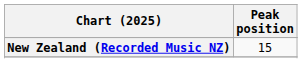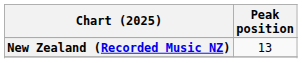 <table class="wikitable sortable plainrowheaders" style="text-align:center">
 <tr>
 <th scope="col">Chart (2025)</th>
 <th scope="col">Peak<br>position</th>
 </tr>
 <tr>
 </tr>
 <tr>
 <th scope="row">New Zealand (<a href='#'>Recorded Music NZ</a>)</th>
-<td>15</td>
+<td>13</td>
 </tr>
 <tr>
 </tr>
 <tr>
 </tr>
 </table>
